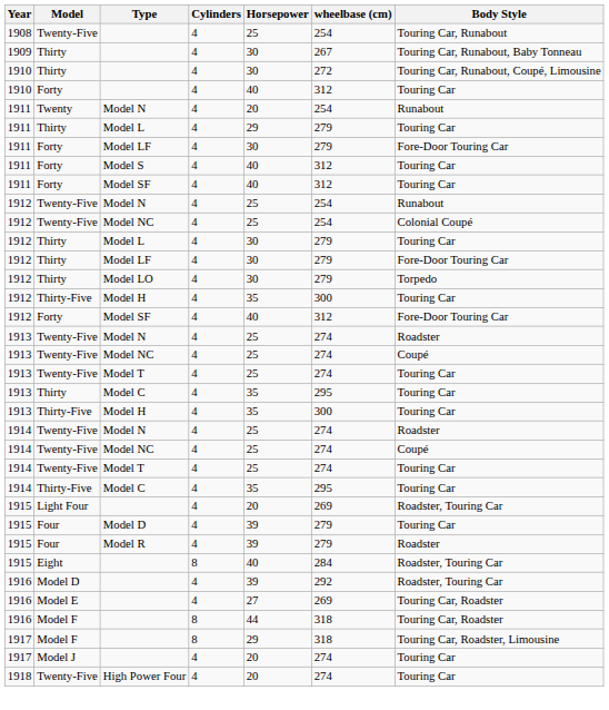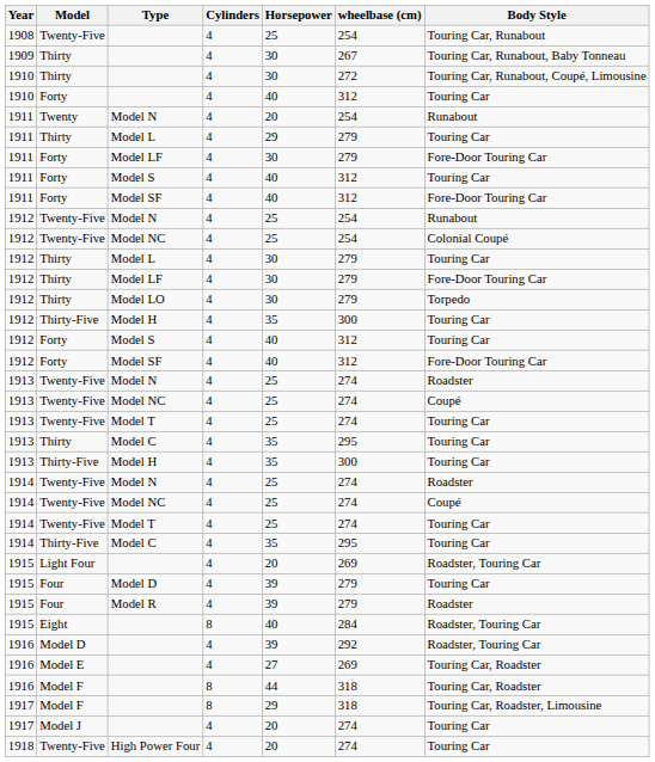 <table class="wikitable sortable">
 <tr>
 <th>Year</th>
 <th>Model</th>
 <th>Type</th>
 <th>Cylinders</th>
 <th>Horsepower</th>
 <th>wheelbase (cm)</th>
 <th>Body Style</th>
 </tr>
 <tr>
 <td>1908</td>
 <td>Twenty-Five</td>
 <td></td>
 <td>4</td>
 <td>25</td>
 <td>254</td>
 <td>Touring Car, Runabout</td>
 </tr>
 <tr>
 <td>1909</td>
 <td>Thirty</td>
 <td></td>
 <td>4</td>
 <td>30</td>
 <td>267</td>
 <td>Touring Car, Runabout, Baby Tonneau</td>
 </tr>
 <tr>
 <td>1910</td>
 <td>Thirty</td>
 <td></td>
 <td>4</td>
 <td>30</td>
 <td>272</td>
 <td>Touring Car, Runabout, Coupé, Limousine</td>
 </tr>
 <tr>
 <td>1910</td>
 <td>Forty</td>
 <td></td>
 <td>4</td>
 <td>40</td>
 <td>312</td>
 <td>Touring Car</td>
 </tr>
 <tr>
 <td>1911</td>
 <td>Twenty</td>
 <td>Model N</td>
 <td>4</td>
 <td>20</td>
 <td>254</td>
 <td>Runabout</td>
 </tr>
 <tr>
 <td>1911</td>
 <td>Thirty</td>
 <td>Model L</td>
 <td>4</td>
 <td>29</td>
 <td>279</td>
 <td>Touring Car</td>
 </tr>
 <tr>
 <td>1911</td>
 <td>Forty</td>
 <td>Model LF</td>
 <td>4</td>
 <td>30</td>
 <td>279</td>
 <td>Fore-Door Touring Car</td>
 </tr>
 <tr>
 <td>1911</td>
 <td>Forty</td>
 <td>Model S</td>
 <td>4</td>
 <td>40</td>
 <td>312</td>
 <td>Touring Car</td>
 </tr>
 <tr>
 <td>1911</td>
 <td>Forty</td>
 <td>Model SF</td>
 <td>4</td>
 <td>40</td>
 <td>312</td>
-<td>Touring Car</td>
+<td>Fore-Door Touring Car</td>
 </tr>
 <tr>
 <td>1912</td>
 <td>Twenty-Five</td>
 <td>Model N</td>
 <td>4</td>
 <td>25</td>
 <td>254</td>
 <td>Runabout</td>
 </tr>
 <tr>
 <td>1912</td>
 <td>Twenty-Five</td>
 <td>Model NC</td>
 <td>4</td>
 <td>25</td>
 <td>254</td>
 <td>Colonial Coupé</td>
 </tr>
 <tr>
 <td>1912</td>
 <td>Thirty</td>
 <td>Model L</td>
 <td>4</td>
 <td>30</td>
 <td>279</td>
 <td>Touring Car</td>
 </tr>
 <tr>
 <td>1912</td>
 <td>Thirty</td>
 <td>Model LF</td>
 <td>4</td>
 <td>30</td>
 <td>279</td>
 <td>Fore-Door Touring Car</td>
 </tr>
 <tr>
 <td>1912</td>
 <td>Thirty</td>
 <td>Model LO</td>
 <td>4</td>
 <td>30</td>
 <td>279</td>
 <td>Torpedo</td>
 </tr>
 <tr>
 <td>1912</td>
 <td>Thirty-Five</td>
 <td>Model H</td>
 <td>4</td>
 <td>35</td>
 <td>300</td>
+<td>Touring Car</td>
+</tr>
+<tr>
+<td>1912</td>
+<td>Forty</td>
+<td>Model S</td>
+<td>4</td>
+<td>40</td>
+<td>312</td>
 <td>Touring Car</td>
 </tr>
 <tr>
 <td>1912</td>
 <td>Forty</td>
 <td>Model SF</td>
 <td>4</td>
 <td>40</td>
 <td>312</td>
 <td>Fore-Door Touring Car</td>
 </tr>
 <tr>
 <td>1913</td>
 <td>Twenty-Five</td>
 <td>Model N</td>
 <td>4</td>
 <td>25</td>
 <td>274</td>
 <td>Roadster</td>
 </tr>
 <tr>
 <td>1913</td>
 <td>Twenty-Five</td>
 <td>Model NC</td>
 <td>4</td>
 <td>25</td>
 <td>274</td>
 <td>Coupé</td>
 </tr>
 <tr>
 <td>1913</td>
 <td>Twenty-Five</td>
 <td>Model T</td>
 <td>4</td>
 <td>25</td>
 <td>274</td>
 <td>Touring Car</td>
 </tr>
 <tr>
 <td>1913</td>
 <td>Thirty</td>
 <td>Model C</td>
 <td>4</td>
 <td>35</td>
 <td>295</td>
 <td>Touring Car</td>
 </tr>
 <tr>
 <td>1913</td>
 <td>Thirty-Five</td>
 <td>Model H</td>
 <td>4</td>
 <td>35</td>
 <td>300</td>
 <td>Touring Car</td>
 </tr>
 <tr>
 <td>1914</td>
 <td>Twenty-Five</td>
 <td>Model N</td>
 <td>4</td>
 <td>25</td>
 <td>274</td>
 <td>Roadster</td>
 </tr>
 <tr>
 <td>1914</td>
 <td>Twenty-Five</td>
 <td>Model NC</td>
 <td>4</td>
 <td>25</td>
 <td>274</td>
 <td>Coupé</td>
 </tr>
 <tr>
 <td>1914</td>
 <td>Twenty-Five</td>
 <td>Model T</td>
 <td>4</td>
 <td>25</td>
 <td>274</td>
 <td>Touring Car</td>
 </tr>
 <tr>
 <td>1914</td>
 <td>Thirty-Five</td>
 <td>Model C</td>
 <td>4</td>
 <td>35</td>
 <td>295</td>
 <td>Touring Car</td>
 </tr>
 <tr>
 <td>1915</td>
 <td>Light Four</td>
 <td></td>
 <td>4</td>
 <td>20</td>
 <td>269</td>
 <td>Roadster, Touring Car</td>
 </tr>
 <tr>
 <td>1915</td>
 <td>Four</td>
 <td>Model D</td>
 <td>4</td>
 <td>39</td>
 <td>279</td>
 <td>Touring Car</td>
 </tr>
 <tr>
 <td>1915</td>
 <td>Four</td>
 <td>Model R</td>
 <td>4</td>
 <td>39</td>
 <td>279</td>
 <td>Roadster</td>
 </tr>
 <tr>
 <td>1915</td>
 <td>Eight</td>
 <td></td>
 <td>8</td>
 <td>40</td>
 <td>284</td>
 <td>Roadster, Touring Car</td>
 </tr>
 <tr>
 <td>1916</td>
 <td>Model D</td>
 <td></td>
 <td>4</td>
 <td>39</td>
 <td>292</td>
 <td>Roadster, Touring Car</td>
 </tr>
 <tr>
 <td>1916</td>
 <td>Model E</td>
 <td></td>
 <td>4</td>
 <td>27</td>
 <td>269</td>
 <td>Touring Car, Roadster</td>
 </tr>
 <tr>
 <td>1916</td>
 <td>Model F</td>
 <td></td>
 <td>8</td>
 <td>44</td>
 <td>318</td>
 <td>Touring Car, Roadster</td>
 </tr>
 <tr>
 <td>1917</td>
 <td>Model F</td>
 <td></td>
 <td>8</td>
 <td>29</td>
 <td>318</td>
 <td>Touring Car, Roadster, Limousine</td>
 </tr>
 <tr>
 <td>1917</td>
 <td>Model J</td>
 <td></td>
 <td>4</td>
 <td>20</td>
 <td>274</td>
 <td>Touring Car</td>
 </tr>
 <tr>
 <td>1918</td>
 <td>Twenty-Five</td>
 <td>High Power Four</td>
 <td>4</td>
 <td>20</td>
 <td>274</td>
 <td>Touring Car</td>
 </tr>
 </table>
